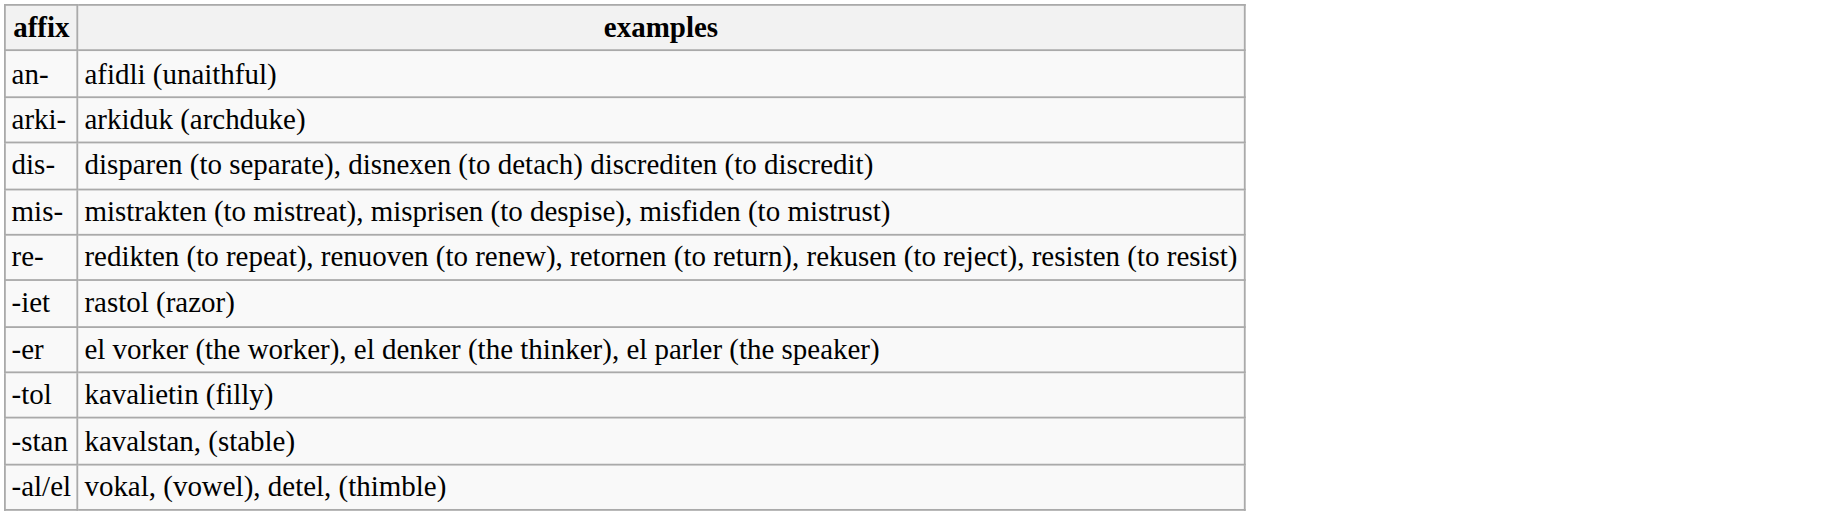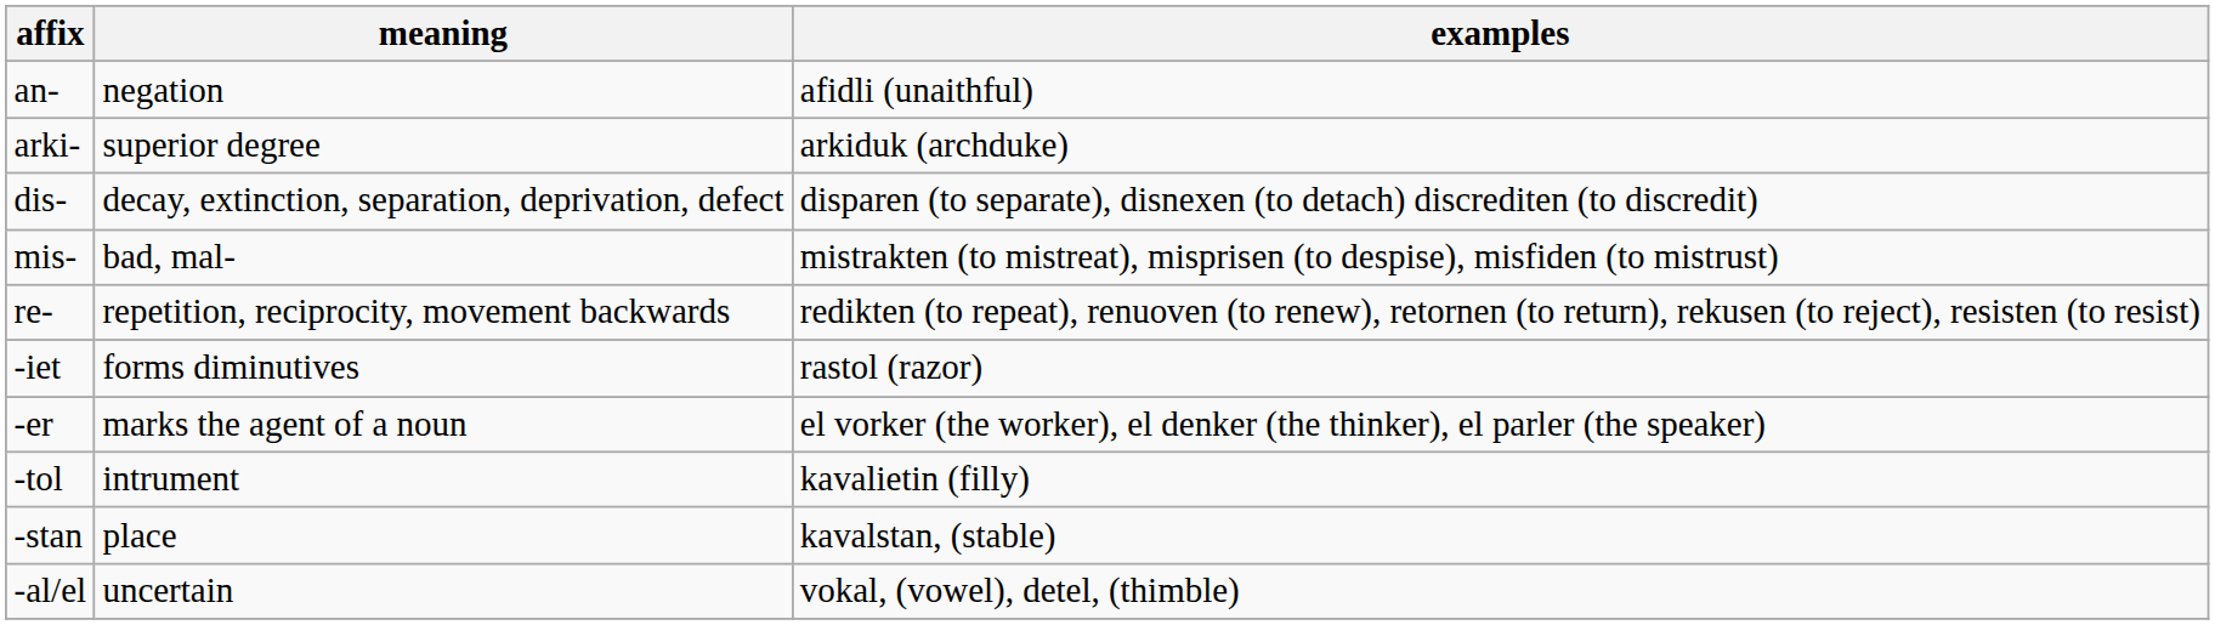 <table class="wikitable">
 <tr>
 <th>affix</th>
+<th>meaning</th>
 <th>examples</th>
 </tr>
 <tr>
 <td>an-</td>
+<td>negation</td>
 <td>afidli (unaithful)</td>
 </tr>
 <tr>
 <td>arki-</td>
+<td>superior degree</td>
 <td>arkiduk (archduke)</td>
 </tr>
 <tr>
 <td>dis-</td>
+<td>decay, extinction, separation, deprivation, defect</td>
 <td>disparen (to separate), disnexen (to detach) discrediten (to discredit)</td>
 </tr>
 <tr>
 <td>mis-</td>
+<td>bad, mal-</td>
 <td>mistrakten (to mistreat), misprisen (to despise), misfiden (to mistrust)</td>
 </tr>
 <tr>
 <td>re-</td>
+<td>repetition, reciprocity, movement backwards</td>
 <td>redikten (to repeat), renuoven (to renew), retornen (to return), rekusen (to reject), resisten (to resist)</td>
 </tr>
 <tr>
 <td>-iet</td>
+<td>forms diminutives</td>
 <td>rastol (razor)</td>
 </tr>
 <tr>
 <td>-er</td>
+<td>marks the agent of a noun</td>
 <td>el vorker (the worker), el denker (the thinker), el parler (the speaker)</td>
 </tr>
 <tr>
 <td>-tol</td>
+<td>intrument</td>
 <td>kavalietin (filly)</td>
 </tr>
 <tr>
 <td>-stan</td>
+<td>place</td>
 <td>kavalstan, (stable)</td>
 </tr>
 <tr>
 <td>-al/el</td>
+<td>uncertain </td>
 <td>vokal, (vowel), detel, (thimble)</td>
 </tr>
 </table>
